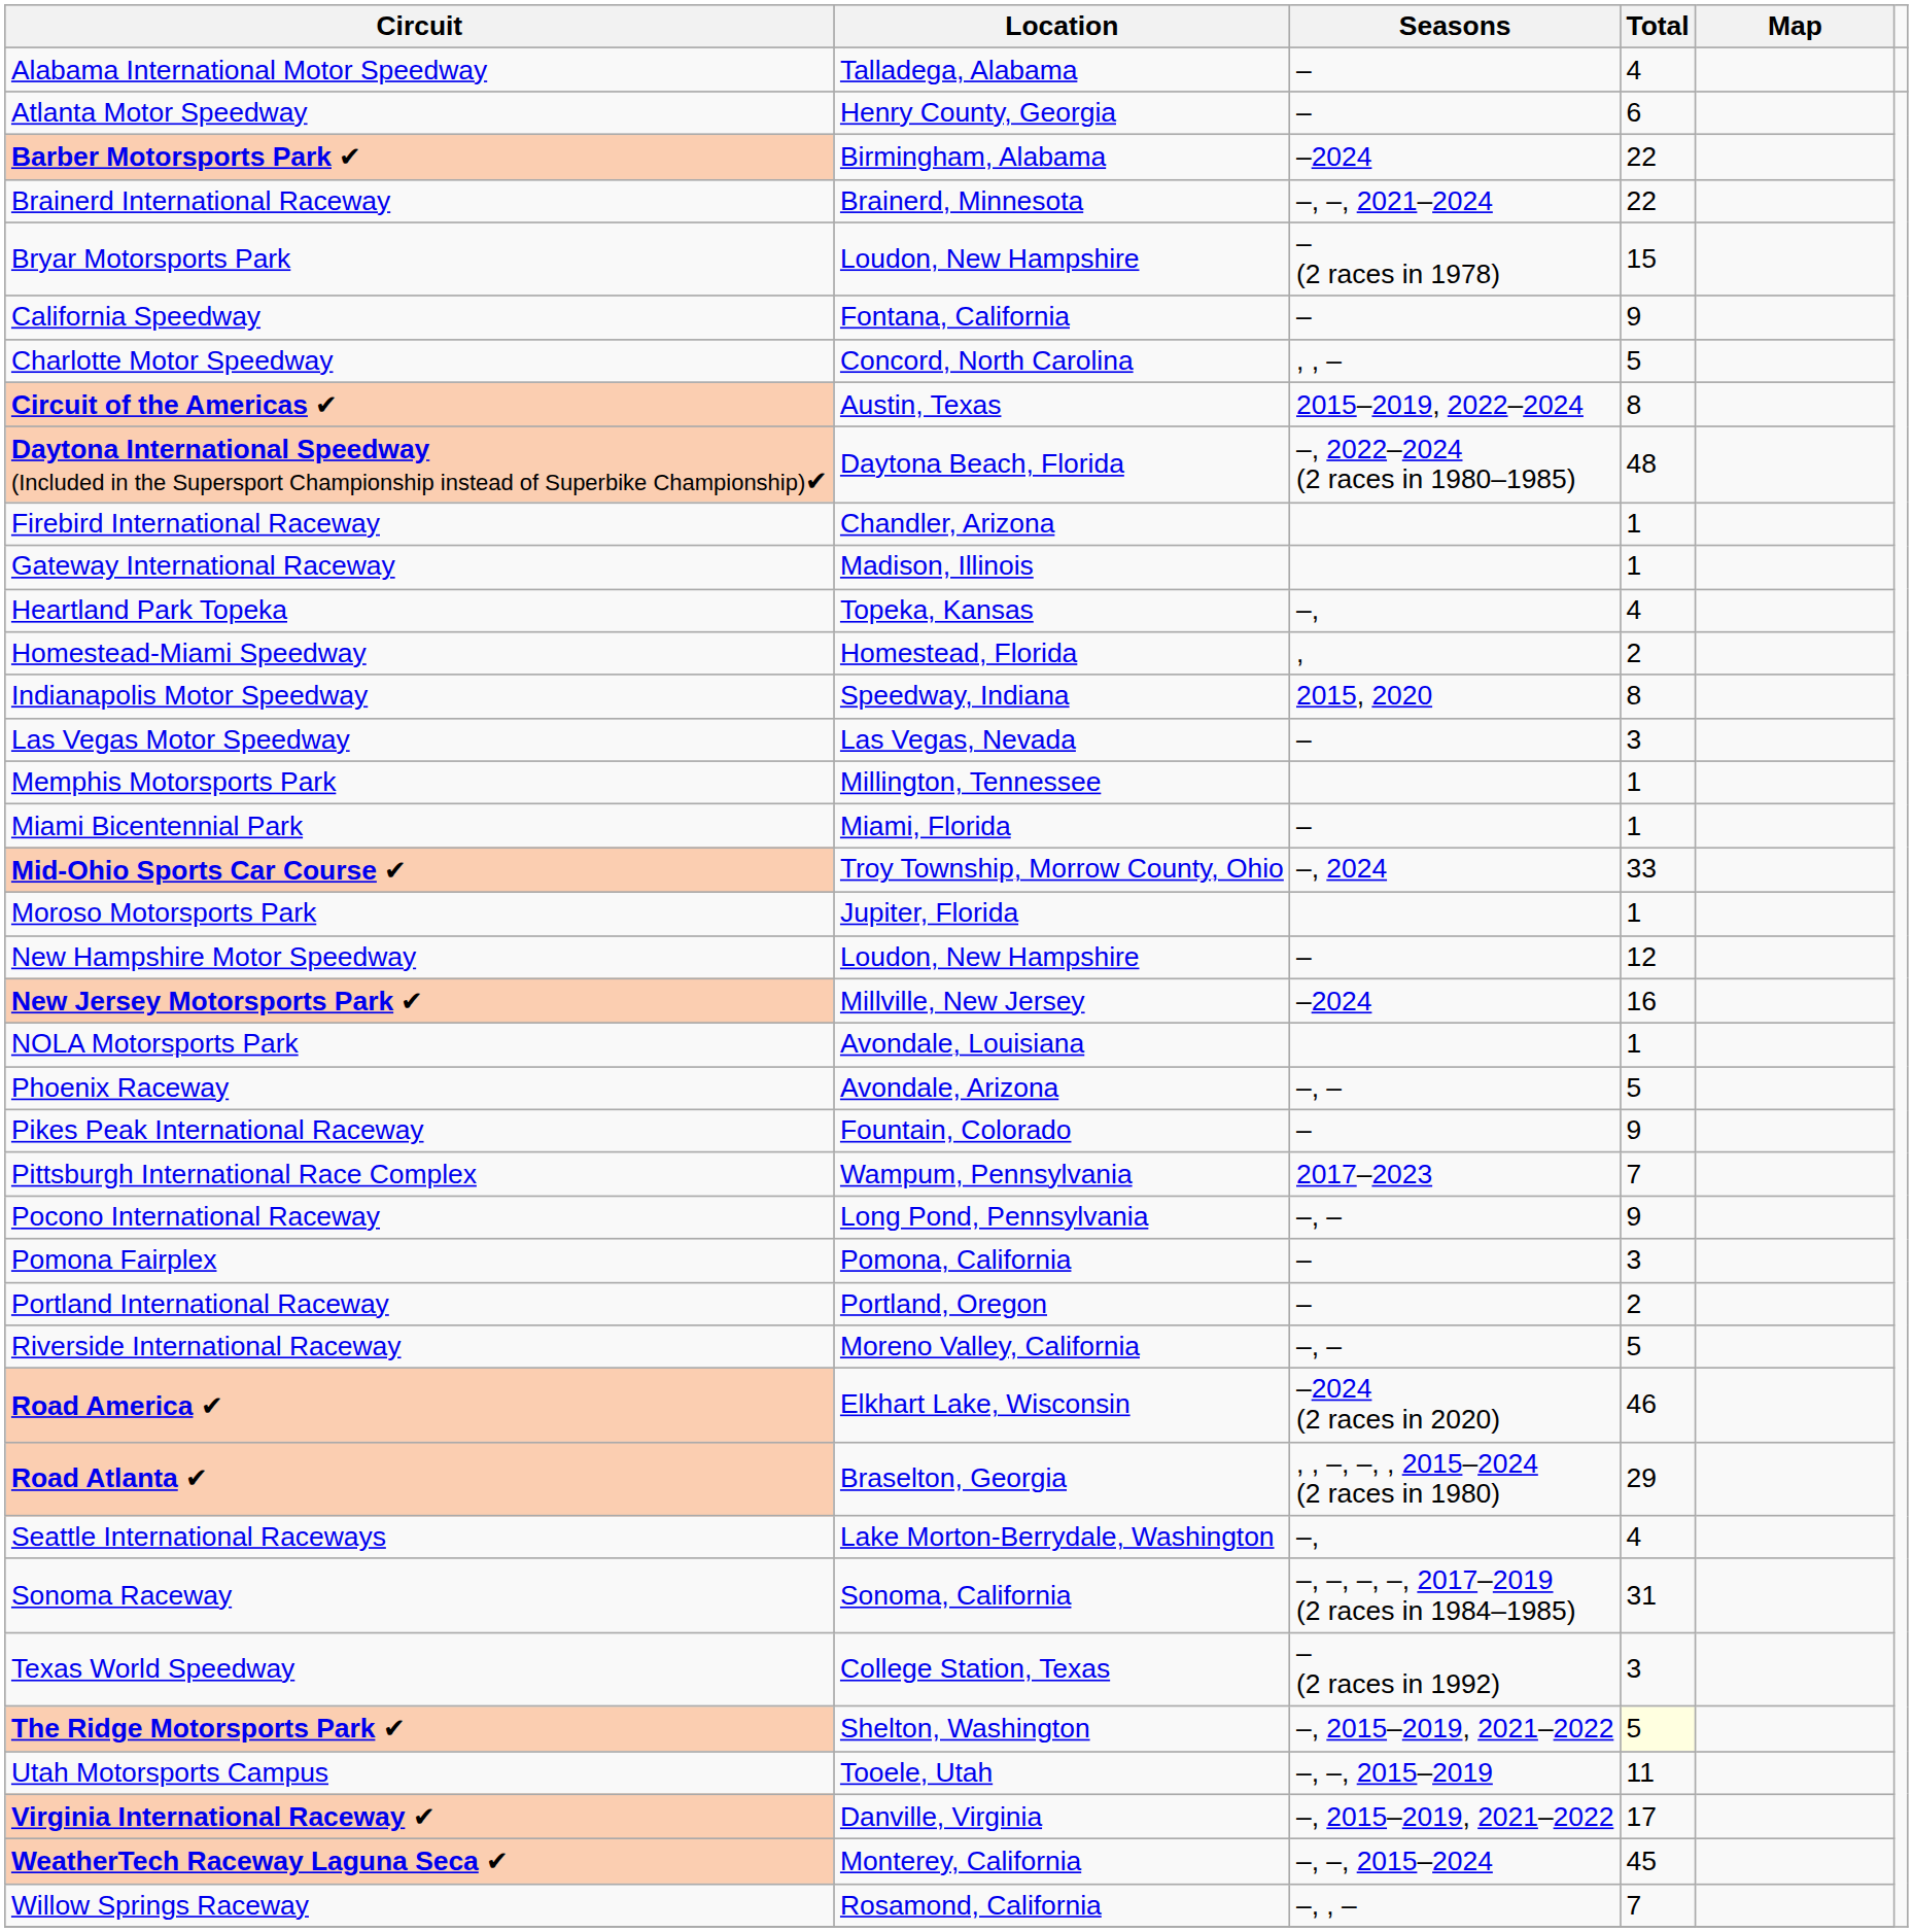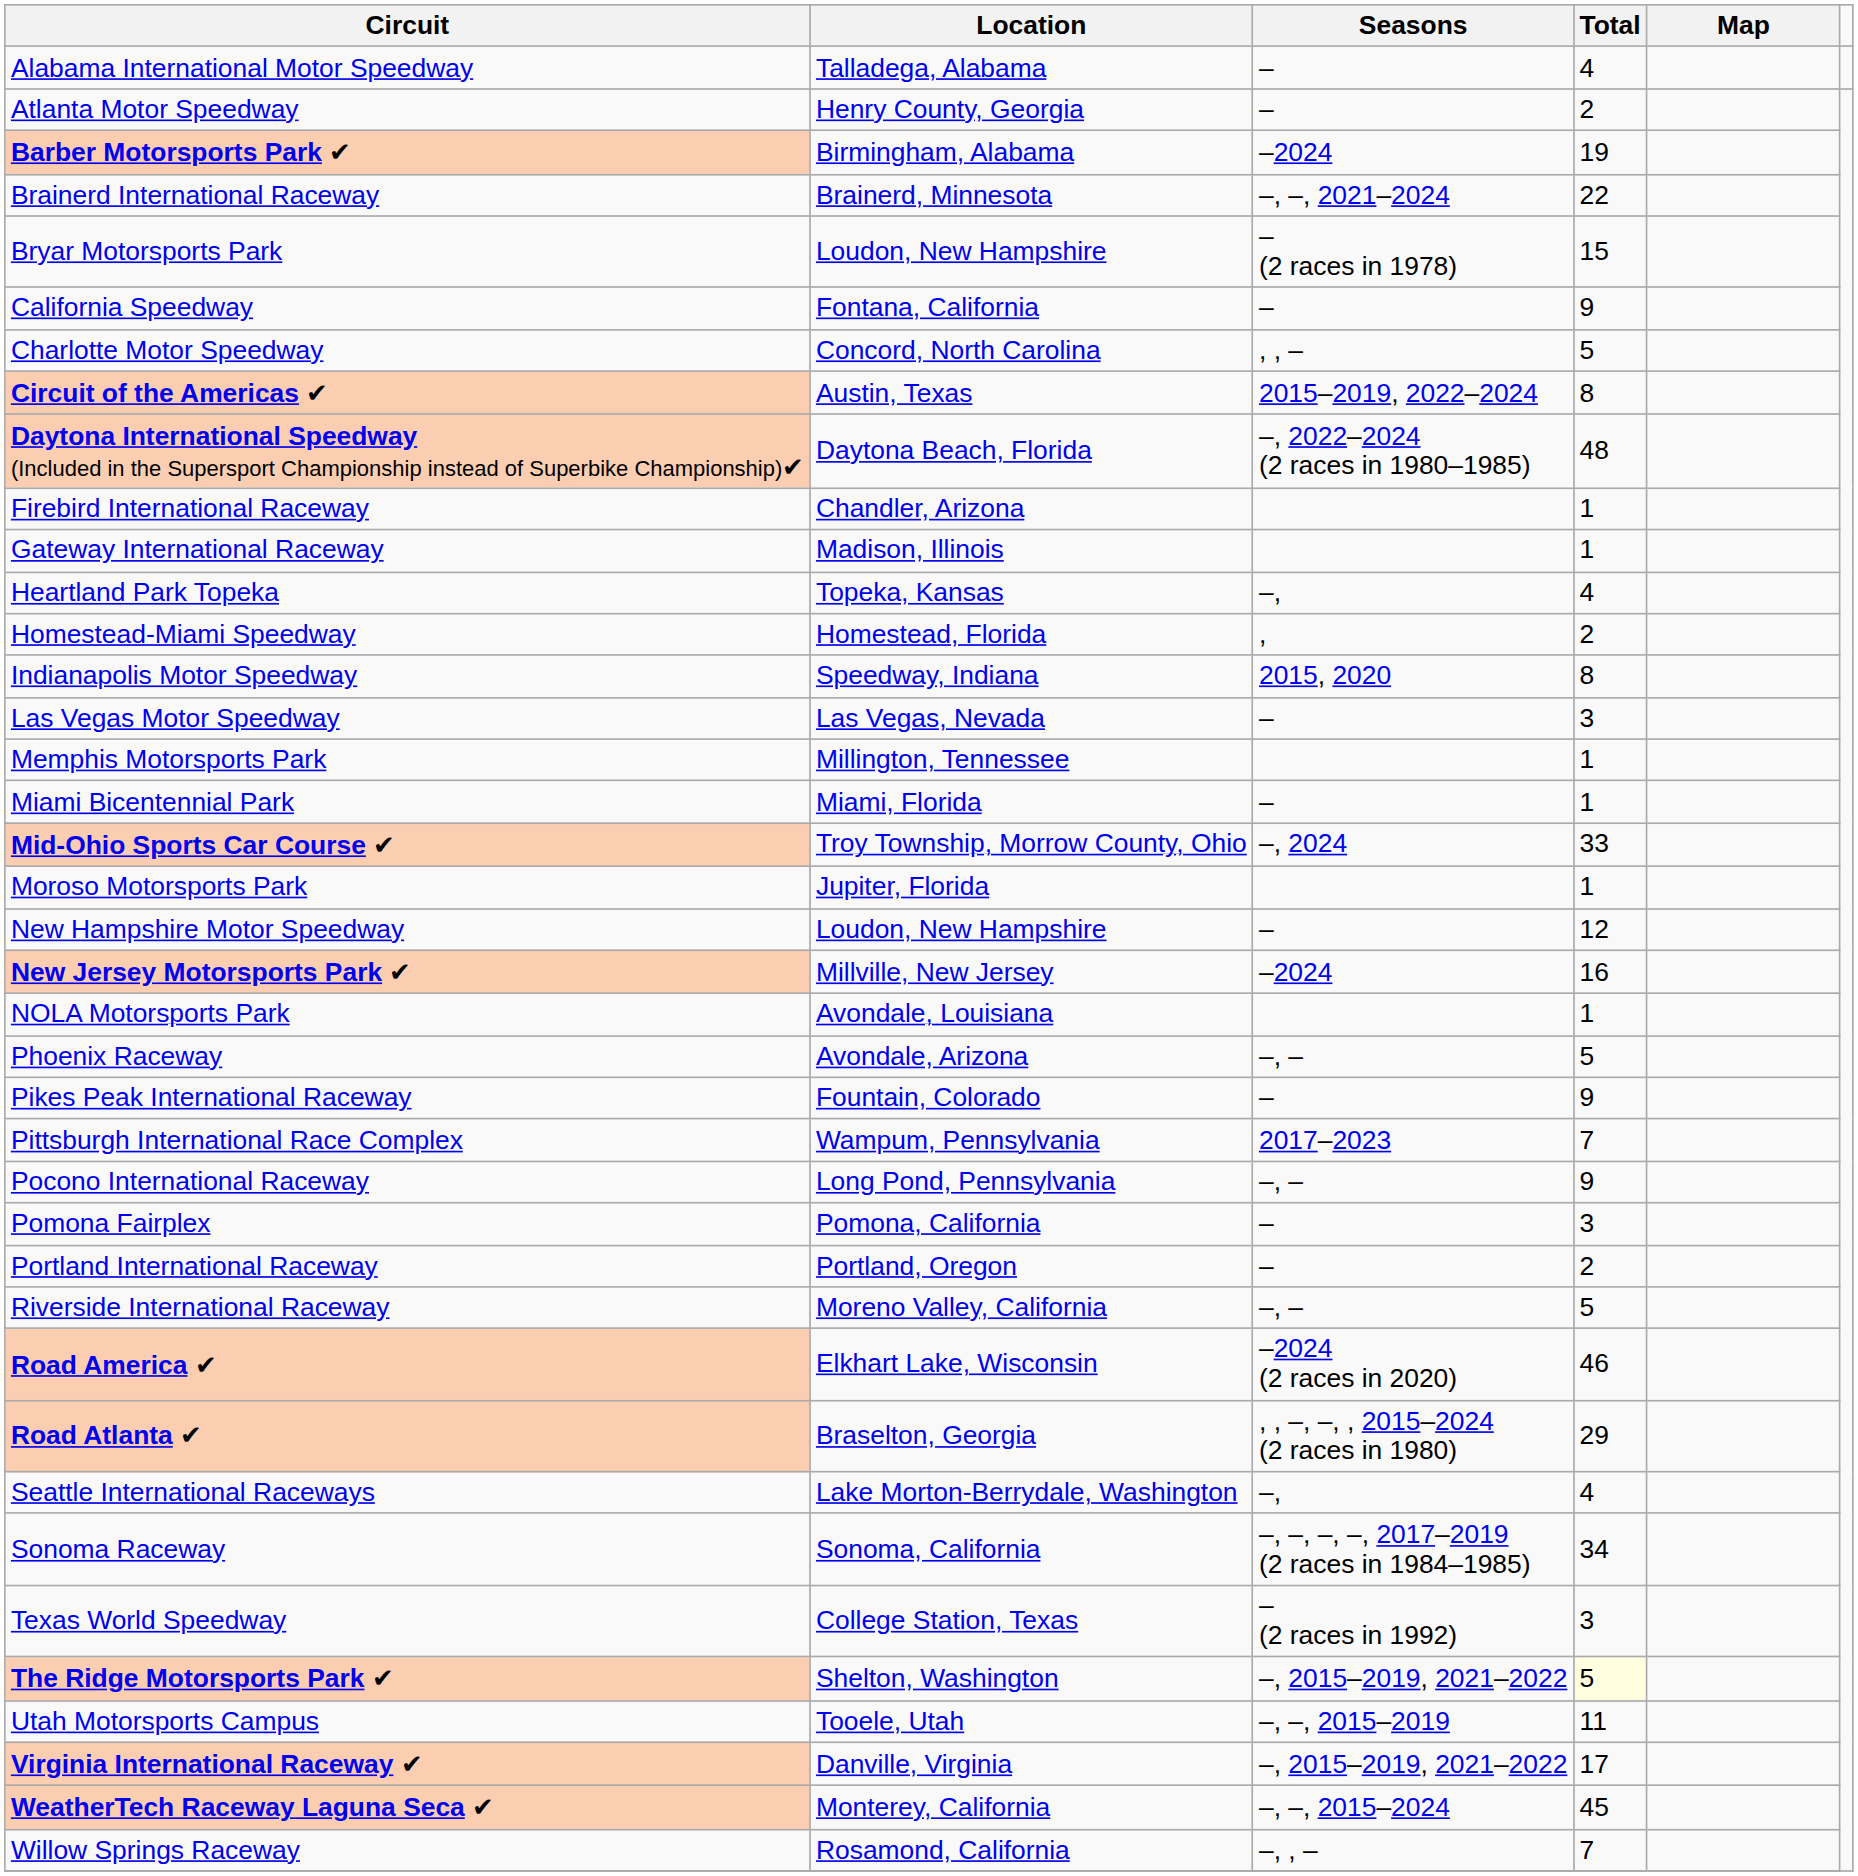 <table class="wikitable sortable">
 <tr>
 <th>Circuit</th>
 <th>Location</th>
 <th>Seasons</th>
 <th>Total</th>
 <th width="110px">Map</th>
 </tr>
 <tr>
 <td><a href='#'>Alabama International Motor Speedway</a></td>
 <td><a href='#'>Talladega, Alabama</a></td>
 <td>–</td>
 <td>4</td>
 <td></td>
 <td></td>
 </tr>
 <tr>
 <td><a href='#'>Atlanta Motor Speedway</a></td>
 <td><a href='#'>Henry County, Georgia</a></td>
 <td>–</td>
-<td>6</td>
+<td>2</td>
 <td></td>
 </tr>
 <tr>
 <td bgcolor=FBCEB1><strong><a href='#'>Barber Motorsports Park</a></strong> ✔</td>
 <td><a href='#'>Birmingham, Alabama</a></td>
 <td>–<a href='#'>2024</a></td>
-<td>22</td>
+<td>19</td>
 <td></td>
 </tr>
 <tr>
 <td><a href='#'>Brainerd International Raceway</a></td>
 <td><a href='#'>Brainerd, Minnesota</a></td>
 <td>–, –, <a href='#'>2021</a>–<a href='#'>2024</a></td>
 <td>22</td>
 <td></td>
 </tr>
 <tr>
 <td><a href='#'>Bryar Motorsports Park</a></td>
 <td><a href='#'>Loudon, New Hampshire</a></td>
 <td>–<br>(2 races in 1978)</td>
 <td>15</td>
 <td></td>
 </tr>
 <tr>
 <td><a href='#'>California Speedway</a></td>
 <td><a href='#'>Fontana, California</a></td>
 <td>–</td>
 <td>9</td>
 <td></td>
 </tr>
 <tr>
 <td><a href='#'>Charlotte Motor Speedway</a></td>
 <td><a href='#'>Concord, North Carolina</a></td>
 <td>, , –</td>
 <td>5</td>
 <td></td>
 </tr>
 <tr>
 <td bgcolor=FBCEB1><strong><a href='#'>Circuit of the Americas</a></strong> ✔</td>
 <td><a href='#'>Austin, Texas</a></td>
 <td><a href='#'>2015</a>–<a href='#'>2019</a>, <a href='#'>2022</a>–<a href='#'>2024</a></td>
 <td>8</td>
 <td></td>
 </tr>
 <tr>
 <td bgcolor=FBCEB1><strong><a href='#'>Daytona International Speedway</a></strong><br><small>(Included in the Supersport Championship instead of Superbike Championship)</small>✔</td>
 <td><a href='#'>Daytona Beach, Florida</a></td>
 <td>–, <a href='#'>2022</a>–<a href='#'>2024</a><br>(2 races in 1980–1985)</td>
 <td>48</td>
 <td></td>
 </tr>
 <tr>
 <td><a href='#'>Firebird International Raceway</a></td>
 <td><a href='#'>Chandler, Arizona</a></td>
 <td></td>
 <td>1</td>
 <td></td>
 </tr>
 <tr>
 <td><a href='#'>Gateway International Raceway</a></td>
 <td><a href='#'>Madison, Illinois</a></td>
 <td></td>
 <td>1</td>
 <td></td>
 </tr>
 <tr>
 <td><a href='#'>Heartland Park Topeka</a></td>
 <td><a href='#'>Topeka, Kansas</a></td>
 <td>–, </td>
 <td>4</td>
 <td></td>
 </tr>
 <tr>
 <td><a href='#'>Homestead-Miami Speedway</a></td>
 <td><a href='#'>Homestead, Florida</a></td>
 <td>, </td>
 <td>2</td>
 <td></td>
 </tr>
 <tr>
 <td><a href='#'>Indianapolis Motor Speedway</a></td>
 <td><a href='#'>Speedway, Indiana</a></td>
 <td><a href='#'>2015</a>, <a href='#'>2020</a></td>
 <td>8</td>
 <td></td>
 </tr>
 <tr>
 <td><a href='#'>Las Vegas Motor Speedway</a></td>
 <td><a href='#'>Las Vegas, Nevada</a></td>
 <td>–</td>
 <td>3</td>
 <td></td>
 </tr>
 <tr>
 <td><a href='#'>Memphis Motorsports Park</a></td>
 <td><a href='#'>Millington, Tennessee</a></td>
 <td></td>
 <td>1</td>
 <td></td>
 </tr>
 <tr>
 <td><a href='#'>Miami Bicentennial Park</a></td>
 <td><a href='#'>Miami, Florida</a></td>
 <td>–</td>
 <td>1</td>
 <td></td>
 </tr>
 <tr>
 <td bgcolor=FBCEB1><strong><a href='#'>Mid-Ohio Sports Car Course</a></strong> ✔</td>
 <td><a href='#'>Troy Township, Morrow County, Ohio</a></td>
 <td>–, <a href='#'>2024</a></td>
 <td>33</td>
 <td></td>
 </tr>
 <tr>
 <td><a href='#'>Moroso Motorsports Park</a></td>
 <td><a href='#'>Jupiter, Florida</a></td>
 <td></td>
 <td>1</td>
 <td></td>
 </tr>
 <tr>
 <td><a href='#'>New Hampshire Motor Speedway</a></td>
 <td><a href='#'>Loudon, New Hampshire</a></td>
 <td>–</td>
 <td>12</td>
 <td></td>
 </tr>
 <tr>
 <td bgcolor=FBCEB1><strong><a href='#'>New Jersey Motorsports Park</a></strong> ✔</td>
 <td><a href='#'>Millville, New Jersey</a></td>
 <td>–<a href='#'>2024</a></td>
 <td>16</td>
 <td></td>
 </tr>
 <tr>
 <td><a href='#'>NOLA Motorsports Park</a></td>
 <td><a href='#'>Avondale, Louisiana</a></td>
 <td></td>
 <td>1</td>
 <td></td>
 </tr>
 <tr>
 <td><a href='#'>Phoenix Raceway</a></td>
 <td><a href='#'>Avondale, Arizona</a></td>
 <td>–, –</td>
 <td>5</td>
 <td></td>
 </tr>
 <tr>
 <td><a href='#'>Pikes Peak International Raceway</a></td>
 <td><a href='#'>Fountain, Colorado</a></td>
 <td>–</td>
 <td>9</td>
 <td></td>
 </tr>
 <tr>
 <td><a href='#'>Pittsburgh International Race Complex</a></td>
 <td><a href='#'>Wampum, Pennsylvania</a></td>
 <td><a href='#'>2017</a>–<a href='#'>2023</a></td>
 <td>7</td>
 <td></td>
 </tr>
 <tr>
 <td><a href='#'>Pocono International Raceway</a></td>
 <td><a href='#'>Long Pond, Pennsylvania</a></td>
 <td>–, –</td>
 <td>9</td>
 <td></td>
 </tr>
 <tr>
 <td><a href='#'>Pomona Fairplex</a></td>
 <td><a href='#'>Pomona, California</a></td>
 <td>–</td>
 <td>3</td>
 <td></td>
 </tr>
 <tr>
 <td><a href='#'>Portland International Raceway</a></td>
 <td><a href='#'>Portland, Oregon</a></td>
 <td>–</td>
 <td>2</td>
 <td></td>
 </tr>
 <tr>
 <td><a href='#'>Riverside International Raceway</a></td>
 <td><a href='#'>Moreno Valley, California</a></td>
 <td>–, –</td>
 <td>5</td>
 <td></td>
 </tr>
 <tr>
 <td bgcolor=FBCEB1><strong><a href='#'>Road America</a></strong> ✔</td>
 <td><a href='#'>Elkhart Lake, Wisconsin</a></td>
 <td>–<a href='#'>2024</a><br>(2 races in 2020)</td>
 <td>46</td>
 <td></td>
 </tr>
 <tr>
 <td bgcolor=FBCEB1><strong><a href='#'>Road Atlanta</a></strong> ✔</td>
 <td><a href='#'>Braselton, Georgia</a></td>
 <td>, , –, –, , <a href='#'>2015</a>–<a href='#'>2024</a><br>(2 races in 1980)</td>
 <td>29</td>
 <td></td>
 </tr>
 <tr>
 <td><a href='#'>Seattle International Raceways</a></td>
 <td><a href='#'>Lake Morton-Berrydale, Washington</a></td>
 <td>–, </td>
 <td>4</td>
 <td></td>
 </tr>
 <tr>
 <td><a href='#'>Sonoma Raceway</a></td>
 <td><a href='#'>Sonoma, California</a></td>
 <td>–, –, –, –, <a href='#'>2017</a>–<a href='#'>2019</a><br>(2 races in 1984–1985)</td>
-<td>31</td>
+<td>34</td>
 <td></td>
 </tr>
 <tr>
 <td><a href='#'>Texas World Speedway</a></td>
 <td><a href='#'>College Station, Texas</a></td>
 <td>–<br>(2 races in 1992)</td>
 <td>3</td>
 <td></td>
 </tr>
 <tr>
 <td bgcolor=FBCEB1><strong><a href='#'>The Ridge Motorsports Park</a></strong> ✔</td>
 <td><a href='#'>Shelton, Washington</a></td>
 <td>–, <a href='#'>2015</a>–<a href='#'>2019</a>, <a href='#'>2021</a>–<a href='#'>2022</a></td>
 <td style="background: lightyellow;">5</td>
 <td></td>
 </tr>
 <tr>
 <td><a href='#'>Utah Motorsports Campus</a></td>
 <td><a href='#'>Tooele, Utah</a></td>
 <td>–, –, <a href='#'>2015</a>–<a href='#'>2019</a></td>
 <td>11</td>
 <td></td>
 </tr>
 <tr>
 <td bgcolor=FBCEB1><strong><a href='#'>Virginia International Raceway</a></strong> ✔</td>
 <td><a href='#'>Danville, Virginia</a></td>
 <td>–, <a href='#'>2015</a>–<a href='#'>2019</a>, <a href='#'>2021</a>–<a href='#'>2022</a></td>
 <td>17</td>
 <td></td>
 </tr>
 <tr>
 <td bgcolor=FBCEB1><strong><a href='#'>WeatherTech Raceway Laguna Seca</a></strong> ✔</td>
 <td><a href='#'>Monterey, California</a></td>
 <td>–, –, <a href='#'>2015</a>–<a href='#'>2024</a></td>
 <td>45</td>
 <td></td>
 </tr>
 <tr>
 <td><a href='#'>Willow Springs Raceway</a></td>
 <td><a href='#'>Rosamond, California</a></td>
 <td>–, , –</td>
 <td>7</td>
 <td></td>
 </tr>
 <tr>
 </tr>
 </table>
